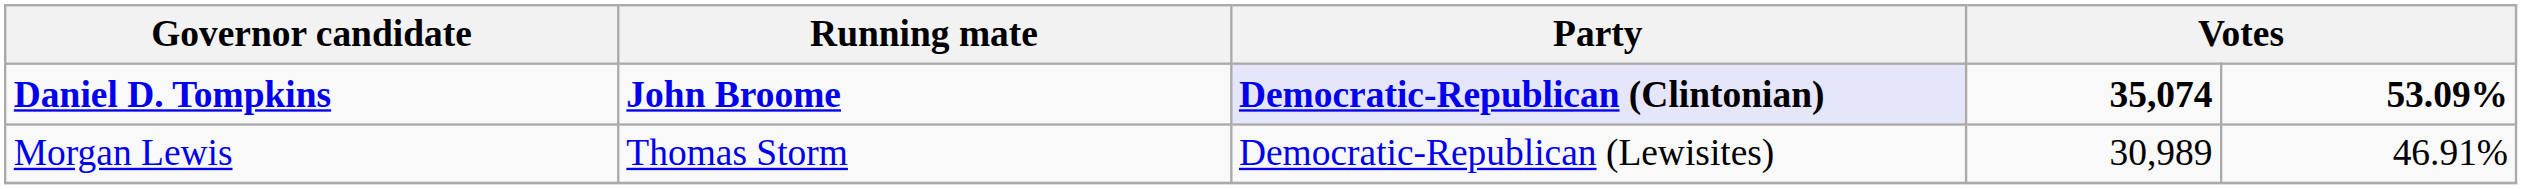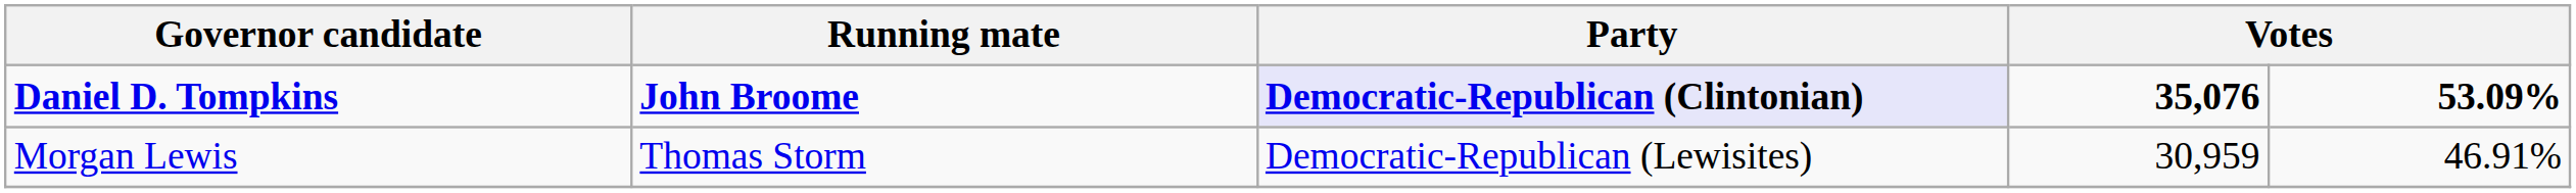 <table class=wikitable>
 <tr bgcolor=lightgrey>
 <th width="20%">Governor candidate</th>
 <th width="20%">Running mate</th>
 <th width="24%">Party</th>
 <th width="18%" colspan="2">Votes</th>
 </tr>
 <tr>
 <td><strong><a href='#'>Daniel D. Tompkins</a></strong></td>
 <td><strong><a href='#'>John Broome</a></strong></td>
 <td style="background: lavender;"><strong><a href='#'>Democratic-Republican</a> (Clintonian)</strong></td>
-<td align="right"><strong>35,074</strong></td>
+<td align="right"><strong>35,076</strong></td>
 <td align="right"><strong>53.09%</strong></td>
 </tr>
 <tr>
 <td><a href='#'>Morgan Lewis</a></td>
 <td><a href='#'>Thomas Storm</a></td>
 <td><a href='#'>Democratic-Republican</a> (Lewisites)</td>
-<td align="right">30,989</td>
+<td align="right">30,959</td>
 <td align="right">46.91%</td>
 </tr>
 <tr>
 </tr>
 </table>
